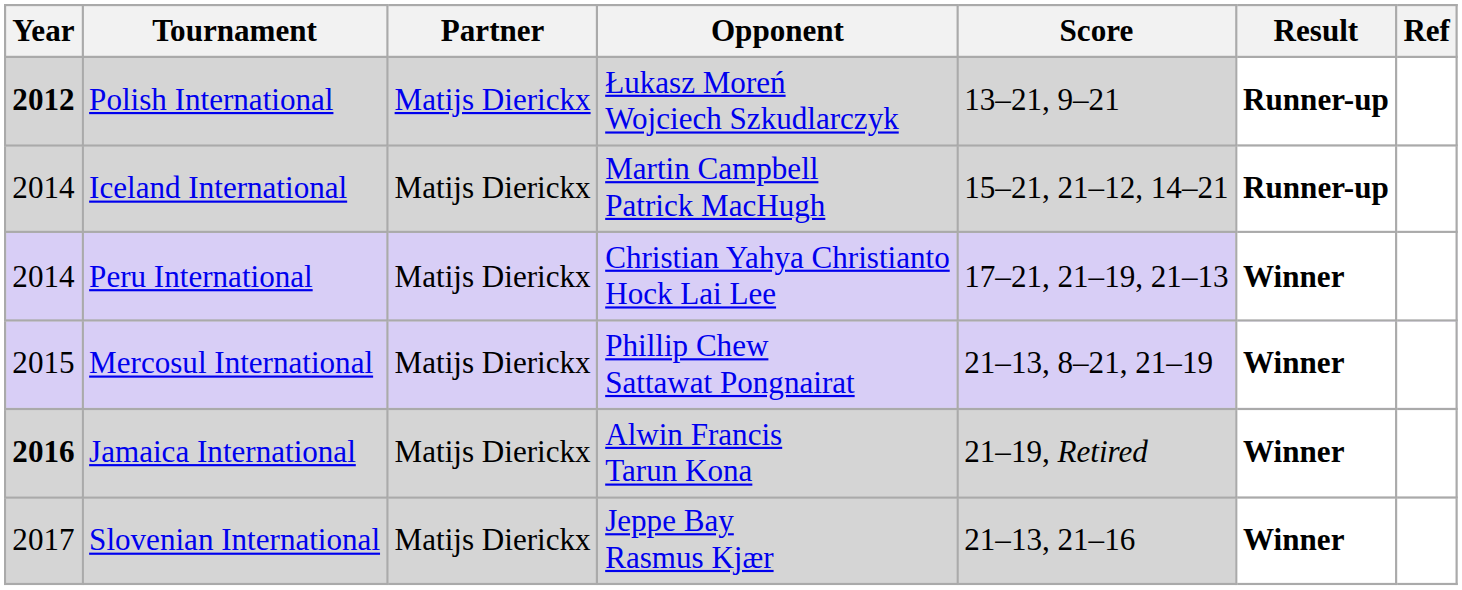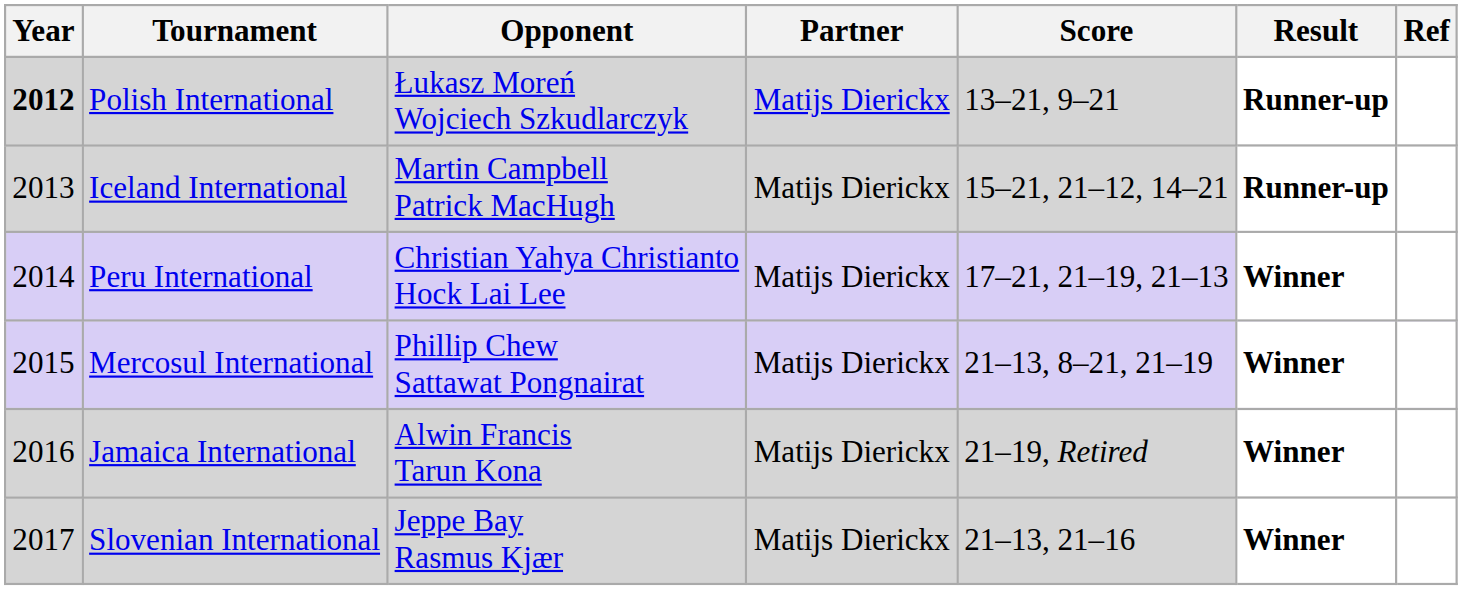 <table class="sortable wikitable" style="font-size: 90%;">
 <tr>
 <th>Year</th>
 <th>Tournament</th>
+<th>Opponent</th>
 <th>Partner</th>
-<th>Opponent</th>
 <th>Score</th>
 <th>Result</th>
 <th>Ref</th>
 </tr>
 <tr style="background:#D5D5D5">
 <td align="center"><strong>2012</strong></td>
 <td align="left"><a href='#'>Polish International</a></td>
+<td align="left"> <a href='#'>Łukasz Moreń</a><br> <a href='#'>Wojciech Szkudlarczyk</a></td>
 <td align="left"> <a href='#'>Matijs Dierickx</a></td>
-<td align="left"> <a href='#'>Łukasz Moreń</a><br> <a href='#'>Wojciech Szkudlarczyk</a></td>
 <td align="left">13–21, 9–21</td>
 <td style="text-align:left; background:white"> <strong>Runner-up</strong></td>
 <td style="text-align:center; background:white"></td>
 </tr>
 <tr style="background:#D5D5D5">
-<td align="center">2014</td>
+<td align="center">2013</td>
 <td align="left"><a href='#'>Iceland International</a></td>
+<td align="left"> <a href='#'>Martin Campbell</a><br> <a href='#'>Patrick MacHugh</a></td>
 <td align="left"> Matijs Dierickx</td>
-<td align="left"> <a href='#'>Martin Campbell</a><br> <a href='#'>Patrick MacHugh</a></td>
 <td align="left">15–21, 21–12, 14–21</td>
 <td style="text-align:left; background:white"> <strong>Runner-up</strong></td>
 <td style="text-align:center; background:white"></td>
 </tr>
 <tr style="background:#D8CEF6">
 <td align="center">2014</td>
 <td align="left"><a href='#'>Peru International</a></td>
+<td align="left"> <a href='#'>Christian Yahya Christianto</a><br> <a href='#'>Hock Lai Lee</a></td>
 <td align="left"> Matijs Dierickx</td>
-<td align="left"> <a href='#'>Christian Yahya Christianto</a><br> <a href='#'>Hock Lai Lee</a></td>
 <td align="left">17–21, 21–19, 21–13</td>
 <td style="text-align:left; background:white"> <strong>Winner</strong></td>
 <td style="text-align:center; background:white"></td>
 </tr>
 <tr style="background:#D8CEF6">
 <td align="center">2015</td>
 <td align="left"><a href='#'>Mercosul International</a></td>
+<td align="left"> <a href='#'>Phillip Chew</a><br> <a href='#'>Sattawat Pongnairat</a></td>
 <td align="left"> Matijs Dierickx</td>
-<td align="left"> <a href='#'>Phillip Chew</a><br> <a href='#'>Sattawat Pongnairat</a></td>
 <td align="left">21–13, 8–21, 21–19</td>
 <td style="text-align:left; background:white"> <strong>Winner</strong></td>
 <td style="text-align:center; background:white"></td>
 </tr>
 <tr style="background:#D5D5D5">
-<td align="center"><strong>2016</strong></td>
+<td align="center">2016</td>
 <td align="left"><a href='#'>Jamaica International</a></td>
+<td align="left"> <a href='#'>Alwin Francis</a><br> <a href='#'>Tarun Kona</a></td>
 <td align="left"> Matijs Dierickx</td>
-<td align="left"> <a href='#'>Alwin Francis</a><br> <a href='#'>Tarun Kona</a></td>
 <td align="left">21–19, <em>Retired</em></td>
 <td style="text-align:left; background:white"> <strong>Winner</strong></td>
 <td style="text-align:center; background:white"></td>
 </tr>
 <tr style="background:#D5D5D5">
 <td align="center">2017</td>
 <td align="left"><a href='#'>Slovenian International</a></td>
+<td align="left"> <a href='#'>Jeppe Bay</a><br> <a href='#'>Rasmus Kjær</a></td>
 <td align="left"> Matijs Dierickx</td>
-<td align="left"> <a href='#'>Jeppe Bay</a><br> <a href='#'>Rasmus Kjær</a></td>
 <td align="left">21–13, 21–16</td>
 <td style="text-align:left; background:white"> <strong>Winner</strong></td>
 <td style="text-align:center; background:white"></td>
 </tr>
 </table>
